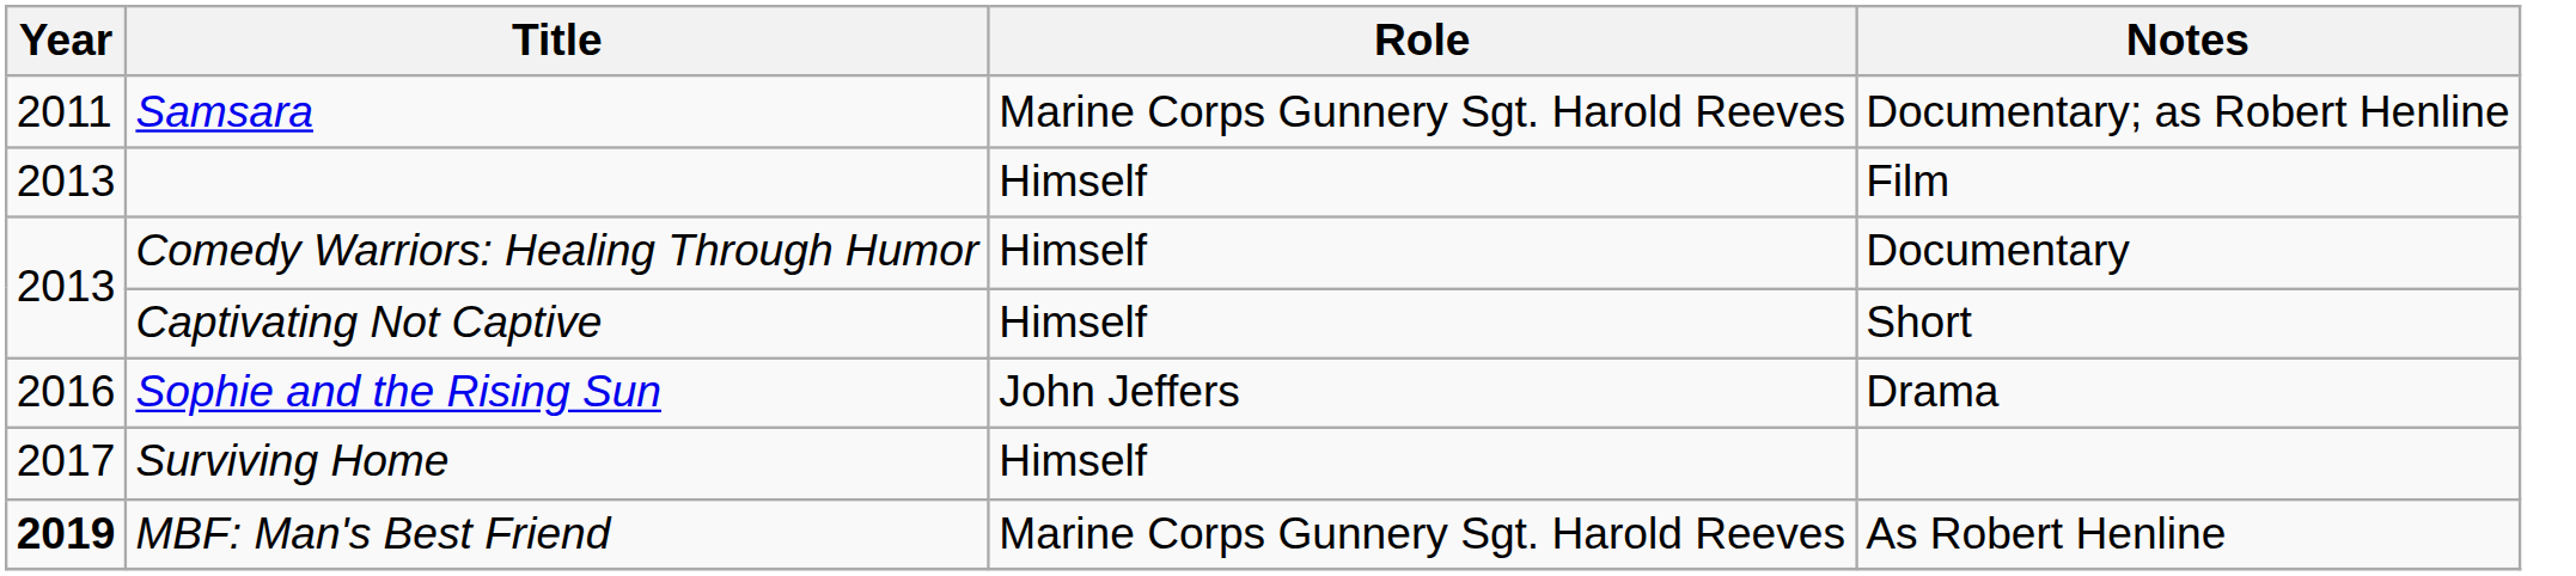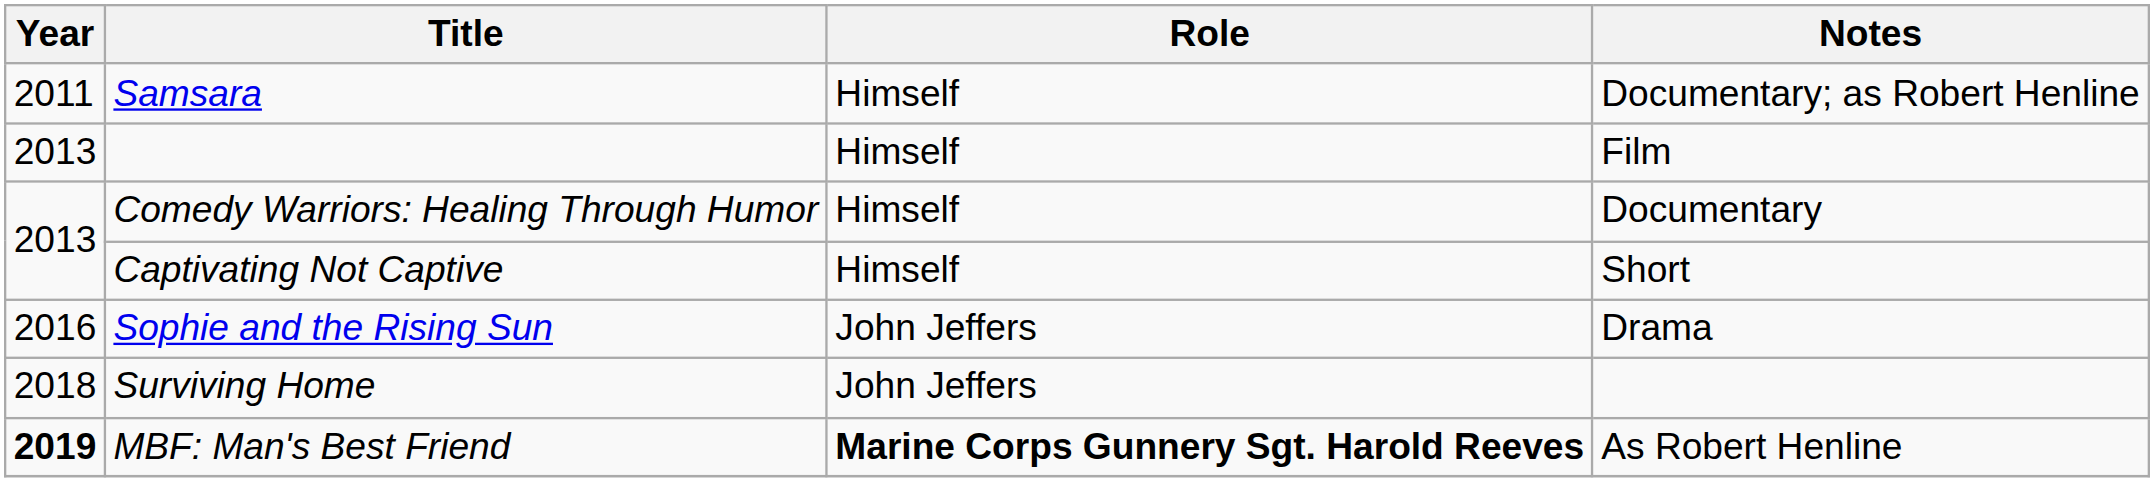 <table class="wikitable sortable">
 <tr>
 <th>Year</th>
 <th>Title</th>
 <th>Role</th>
 <th class="wikitable sortable">Notes</th>
 </tr>
 <tr>
 <td>2011</td>
 <td><em><a href='#'>Samsara</a></em></td>
-<td>Marine Corps Gunnery Sgt. Harold Reeves</td>
+<td>Himself</td>
 <td>Documentary; as Robert Henline</td>
 </tr>
 <tr>
 <td>2013</td>
 <td></td>
 <td>Himself</td>
 <td>Film</td>
 </tr>
 <tr>
 <td rowspan="2">2013</td>
 <td><em>Comedy Warriors: Healing Through Humor</em></td>
 <td>Himself</td>
 <td>Documentary</td>
 </tr>
 <tr>
 <td><em>Captivating Not Captive</em></td>
 <td>Himself</td>
 <td>Short</td>
 </tr>
 <tr>
 <td>2016</td>
 <td><em><a href='#'>Sophie and the Rising Sun</a></em></td>
 <td>John Jeffers</td>
 <td>Drama</td>
 </tr>
 <tr>
-<td>2017</td>
+<td>2018</td>
 <td><em>Surviving Home</em></td>
-<td>Himself</td>
+<td>John Jeffers</td>
 <td></td>
 </tr>
 <tr>
 <td><strong>2019</strong></td>
 <td><em>MBF: Man's Best Friend</em></td>
-<td>Marine Corps Gunnery Sgt. Harold Reeves</td>
+<td><strong>Marine Corps Gunnery Sgt. Harold Reeves</strong></td>
 <td>As Robert Henline</td>
 </tr>
 <tr>
 </tr>
 </table>
